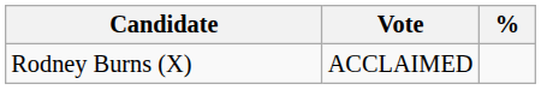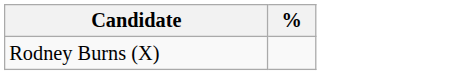 <table class="wikitable">
 <tr>
 <th bgcolor="#DDDDFF" width="200px">Candidate</th>
-<th bgcolor="#DDDDFF" width="50px">Vote</th>
 <th bgcolor="#DDDDFF" width="30px">%</th>
 </tr>
 <tr>
 <td>Rodney Burns (X)</td>
-<td>ACCLAIMED</td>
 <td></td>
 </tr>
 </table>
